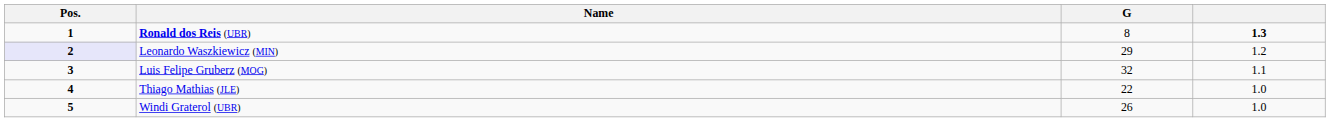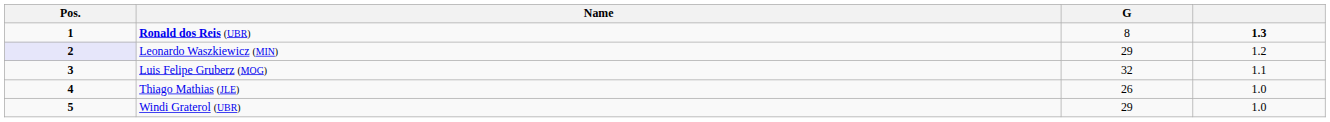 <table class="wikitable" style="width:90%;">
 <tr>
 <th style="width:10%;">Pos.</th>
 <th style="width:70%;">Name</th>
 <th style="width:10%;">G</th>
 <th style="width:10%;"></th>
 </tr>
 <tr align=center>
 <td><strong>1</strong></td>
 <td align=left> <strong><a href='#'>Ronald dos Reis</a></strong> <small>(<a href='#'>UBR</a>)</small></td>
 <td>8</td>
 <td><strong>1.3</strong></td>
 </tr>
 <tr align=center>
 <td style="background: lavender;"><strong>2</strong></td>
 <td align=left> <a href='#'>Leonardo Waszkiewicz</a> <small>(<a href='#'>MIN</a>)</small></td>
 <td>29</td>
 <td>1.2</td>
 </tr>
 <tr align=center>
 <td><strong>3</strong></td>
 <td align=left> <a href='#'>Luis Felipe Gruberz</a> <small>(<a href='#'>MOG</a>)</small></td>
 <td>32</td>
 <td>1.1</td>
 </tr>
 <tr align=center>
 <td><strong>4</strong></td>
 <td align=left> <a href='#'>Thiago Mathias</a> <small>(<a href='#'>JLE</a>)</small></td>
-<td>22</td>
+<td>26</td>
 <td>1.0</td>
 </tr>
 <tr align=center>
 <td><strong>5</strong></td>
 <td align=left> <a href='#'>Windi Graterol</a> <small>(<a href='#'>UBR</a>)</small></td>
-<td>26</td>
+<td>29</td>
 <td>1.0</td>
 </tr>
 </table>
